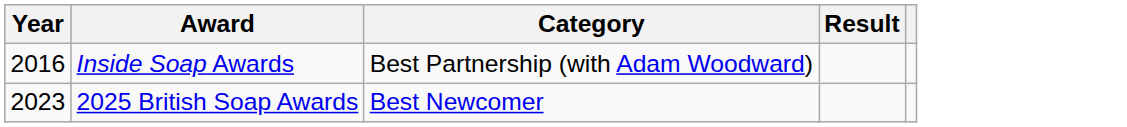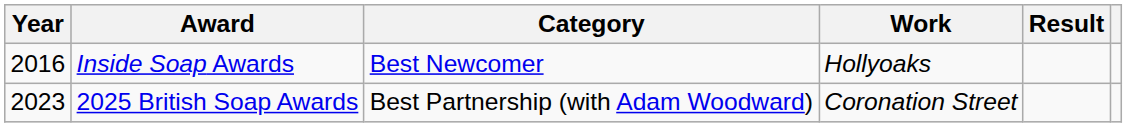 <table class="wikitable">
 <tr>
 <th>Year</th>
 <th>Award</th>
 <th>Category</th>
+<th>Work</th>
 <th>Result</th>
 <th></th>
 </tr>
 <tr>
 <td>2016</td>
 <td><a href='#'><em>Inside Soap</em> Awards</a></td>
-<td>Best Partnership (with <a href='#'>Adam Woodward</a>)</td>
+<td><a href='#'>Best Newcomer</a></td>
+<td><em>Hollyoaks</em></td>
 <td></td>
 <td align="center"></td>
 </tr>
 <tr>
 <td>2023</td>
 <td><a href='#'>2025 British Soap Awards</a></td>
-<td><a href='#'>Best Newcomer</a></td>
+<td>Best Partnership (with <a href='#'>Adam Woodward</a>)</td>
+<td><em>Coronation Street</em></td>
 <td></td>
 <td align="center"></td>
 </tr>
 </table>
